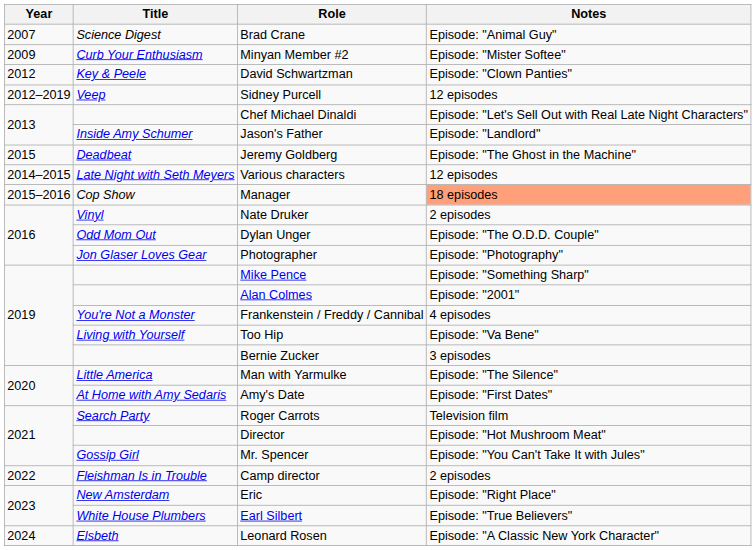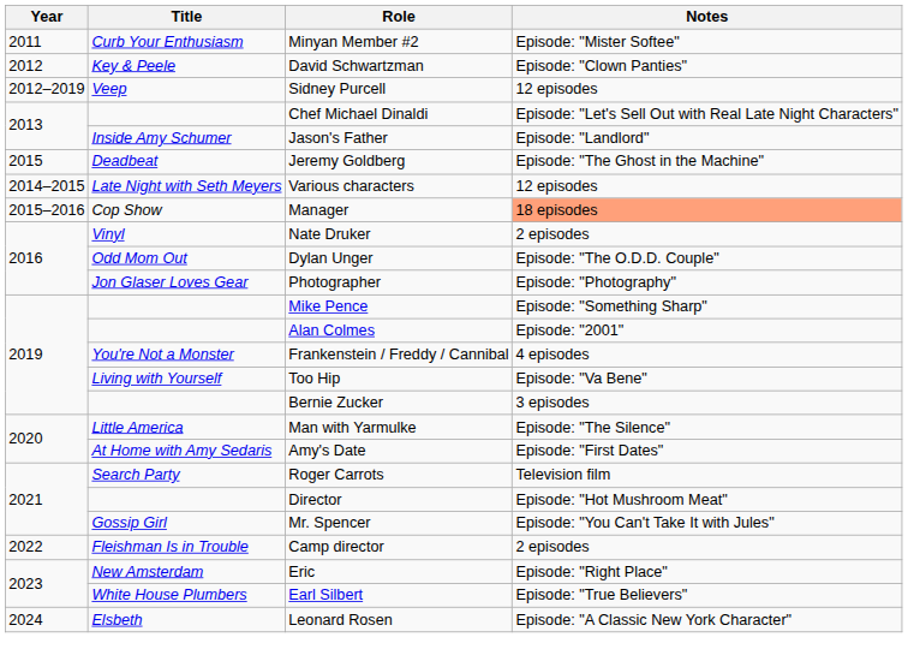 <table class="wikitable sortable">
 <tr>
 <th>Year</th>
 <th>Title</th>
 <th>Role</th>
 <th class="unsortable">Notes</th>
 </tr>
 <tr>
-<td>2007</td>
-<td><em>Science Digest</em></td>
-<td>Brad Crane</td>
-<td>Episode: "Animal Guy"</td>
-</tr>
-<tr>
-<td>2009</td>
+<td>2011</td>
 <td><em><a href='#'>Curb Your Enthusiasm</a></em></td>
 <td>Minyan Member #2</td>
 <td>Episode: "Mister Softee"</td>
 </tr>
 <tr>
 <td>2012</td>
 <td><em><a href='#'>Key & Peele</a></em></td>
 <td>David Schwartzman</td>
 <td>Episode: "Clown Panties"</td>
 </tr>
 <tr>
 <td>2012–2019</td>
 <td><em><a href='#'>Veep</a></em></td>
 <td>Sidney Purcell</td>
 <td>12 episodes</td>
 </tr>
 <tr>
 <td rowspan="2">2013</td>
 <td><em></em></td>
 <td>Chef Michael Dinaldi</td>
 <td>Episode: "Let's Sell Out with Real Late Night Characters"</td>
 </tr>
 <tr>
 <td><em><a href='#'>Inside Amy Schumer</a></em></td>
 <td>Jason's Father</td>
 <td>Episode: "Landlord"</td>
 </tr>
 <tr>
 <td>2015</td>
 <td><em><a href='#'>Deadbeat</a></em></td>
 <td>Jeremy Goldberg</td>
 <td>Episode: "The Ghost in the Machine"</td>
 </tr>
 <tr>
 <td>2014–2015</td>
 <td><em><a href='#'>Late Night with Seth Meyers</a></em></td>
 <td>Various characters</td>
 <td>12 episodes</td>
 </tr>
 <tr>
 <td>2015–2016</td>
 <td><em>Cop Show</em></td>
 <td>Manager</td>
 <td style="background: lightsalmon;">18 episodes</td>
 </tr>
 <tr>
 <td rowspan="3">2016</td>
 <td><em><a href='#'>Vinyl</a></em></td>
 <td>Nate Druker</td>
 <td>2 episodes</td>
 </tr>
 <tr>
 <td><em><a href='#'>Odd Mom Out</a></em></td>
 <td>Dylan Unger</td>
 <td>Episode: "The O.D.D. Couple"</td>
 </tr>
 <tr>
 <td><em><a href='#'>Jon Glaser Loves Gear</a></em></td>
 <td>Photographer</td>
 <td>Episode: "Photography"</td>
 </tr>
 <tr>
 <td rowspan="5">2019</td>
 <td><em></em></td>
 <td><a href='#'>Mike Pence</a></td>
 <td>Episode: "Something Sharp"</td>
 </tr>
 <tr>
 <td><em></em></td>
 <td><a href='#'>Alan Colmes</a></td>
 <td>Episode: "2001"</td>
 </tr>
 <tr>
 <td><em><a href='#'>You're Not a Monster</a></em></td>
 <td>Frankenstein / Freddy / Cannibal</td>
 <td>4 episodes</td>
 </tr>
 <tr>
 <td><em><a href='#'>Living with Yourself</a></em></td>
 <td>Too Hip</td>
 <td>Episode: "Va Bene"</td>
 </tr>
 <tr>
 <td><em></em></td>
 <td>Bernie Zucker</td>
 <td>3 episodes</td>
 </tr>
 <tr>
 <td rowspan="2">2020</td>
 <td><em><a href='#'>Little America</a></em></td>
 <td>Man with Yarmulke</td>
 <td>Episode: "The Silence"</td>
 </tr>
 <tr>
 <td><em><a href='#'>At Home with Amy Sedaris</a></em></td>
 <td>Amy's Date</td>
 <td>Episode: "First Dates"</td>
 </tr>
 <tr>
 <td rowspan="3">2021</td>
 <td><em><a href='#'>Search Party</a></em></td>
 <td>Roger Carrots</td>
 <td>Television film</td>
 </tr>
 <tr>
 <td><em></em></td>
 <td>Director</td>
 <td>Episode: "Hot Mushroom Meat"</td>
 </tr>
 <tr>
 <td><em><a href='#'>Gossip Girl</a></em></td>
 <td>Mr. Spencer</td>
 <td>Episode: "You Can't Take It with Jules"</td>
 </tr>
 <tr>
 <td>2022</td>
 <td><em><a href='#'>Fleishman Is in Trouble</a></em></td>
 <td>Camp director</td>
 <td>2 episodes</td>
 </tr>
 <tr>
 <td rowspan="2">2023</td>
 <td><em><a href='#'>New Amsterdam</a></em></td>
 <td>Eric</td>
 <td>Episode: "Right Place"</td>
 </tr>
 <tr>
 <td><em><a href='#'>White House Plumbers</a></em></td>
 <td><a href='#'>Earl Silbert</a></td>
 <td>Episode: "True Believers"</td>
 </tr>
 <tr>
 <td>2024</td>
 <td><em><a href='#'>Elsbeth</a></em></td>
 <td>Leonard Rosen</td>
 <td>Episode: "A Classic New York Character"</td>
 </tr>
 </table>
